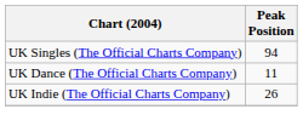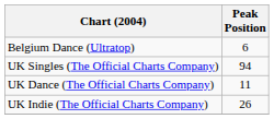 <table class="wikitable sortable">
 <tr>
 <th align="left">Chart (2004)</th>
 <th align="left">Peak<br>Position</th>
+</tr>
+<tr>
+<td align="left">Belgium Dance (<a href='#'>Ultratop</a>)</td>
+<td align="center">6</td>
 </tr>
 <tr>
 <td align="left">UK Singles (<a href='#'>The Official Charts Company</a>)</td>
 <td align="center">94</td>
 </tr>
 <tr>
 <td align="left">UK Dance (<a href='#'>The Official Charts Company</a>)</td>
 <td align="center">11</td>
 </tr>
 <tr>
 <td align="left">UK Indie (<a href='#'>The Official Charts Company</a>)</td>
 <td align="center">26</td>
 </tr>
 <tr>
 </tr>
 </table>
